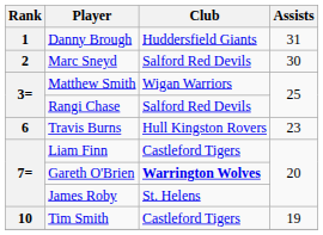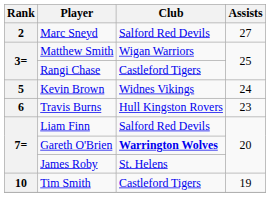 <table class="wikitable" style="text-align:center">
 <tr>
 <th>Rank</th>
 <th>Player</th>
 <th>Club</th>
 <th>Assists</th>
 </tr>
 <tr>
-<th>1</th>
-<td align="left"> <a href='#'>Danny Brough</a></td>
-<td align="left"> <a href='#'>Huddersfield Giants</a></td>
-<td>31</td>
-</tr>
-<tr>
 <th>2</th>
 <td align="left"> <a href='#'>Marc Sneyd</a></td>
 <td align="left"> <a href='#'>Salford Red Devils</a></td>
-<td>30</td>
+<td>27</td>
 </tr>
 <tr>
 <th rowspan=2>3=</th>
 <td align="left"> <a href='#'>Matthew Smith</a></td>
 <td align="left"> <a href='#'>Wigan Warriors</a></td>
 <td rowspan=2>25</td>
 </tr>
 <tr>
 <td align="left"> <a href='#'>Rangi Chase</a></td>
-<td align="left"> <a href='#'>Salford Red Devils</a></td>
+<td align="left"> <a href='#'>Castleford Tigers</a></td>
+</tr>
+<tr>
+<th>5</th>
+<td align="left"> <a href='#'>Kevin Brown</a></td>
+<td align="left"> <a href='#'>Widnes Vikings</a></td>
+<td>24</td>
 </tr>
 <tr>
 <th>6</th>
 <td align="left"> <a href='#'>Travis Burns</a></td>
 <td align="left"> <a href='#'>Hull Kingston Rovers</a></td>
 <td>23</td>
 </tr>
 <tr>
 <th rowspan=3>7=</th>
 <td align="left"> <a href='#'>Liam Finn</a></td>
-<td align="left"> <a href='#'>Castleford Tigers</a></td>
+<td align="left"> <a href='#'>Salford Red Devils</a></td>
 <td rowspan=3>20</td>
 </tr>
 <tr>
 <td align="left"> <a href='#'>Gareth O'Brien</a></td>
 <td align="left"><strong> <a href='#'>Warrington Wolves</a></strong></td>
 </tr>
 <tr>
 <td align="left"> <a href='#'>James Roby</a></td>
 <td align="left"> <a href='#'>St. Helens</a></td>
 </tr>
 <tr>
 <th>10</th>
 <td align="left"> <a href='#'>Tim Smith</a></td>
 <td align="left"> <a href='#'>Castleford Tigers</a></td>
 <td>19</td>
 </tr>
 <tr>
 </tr>
 </table>
